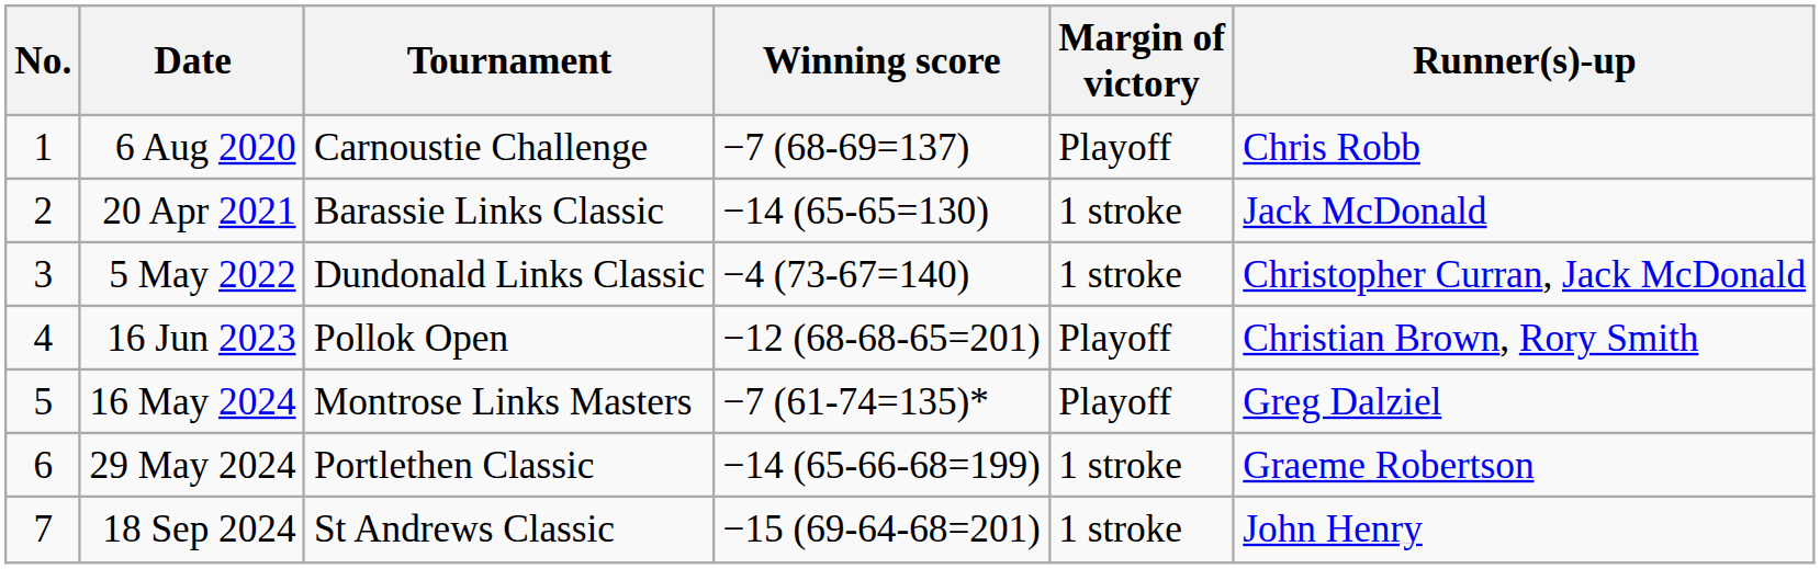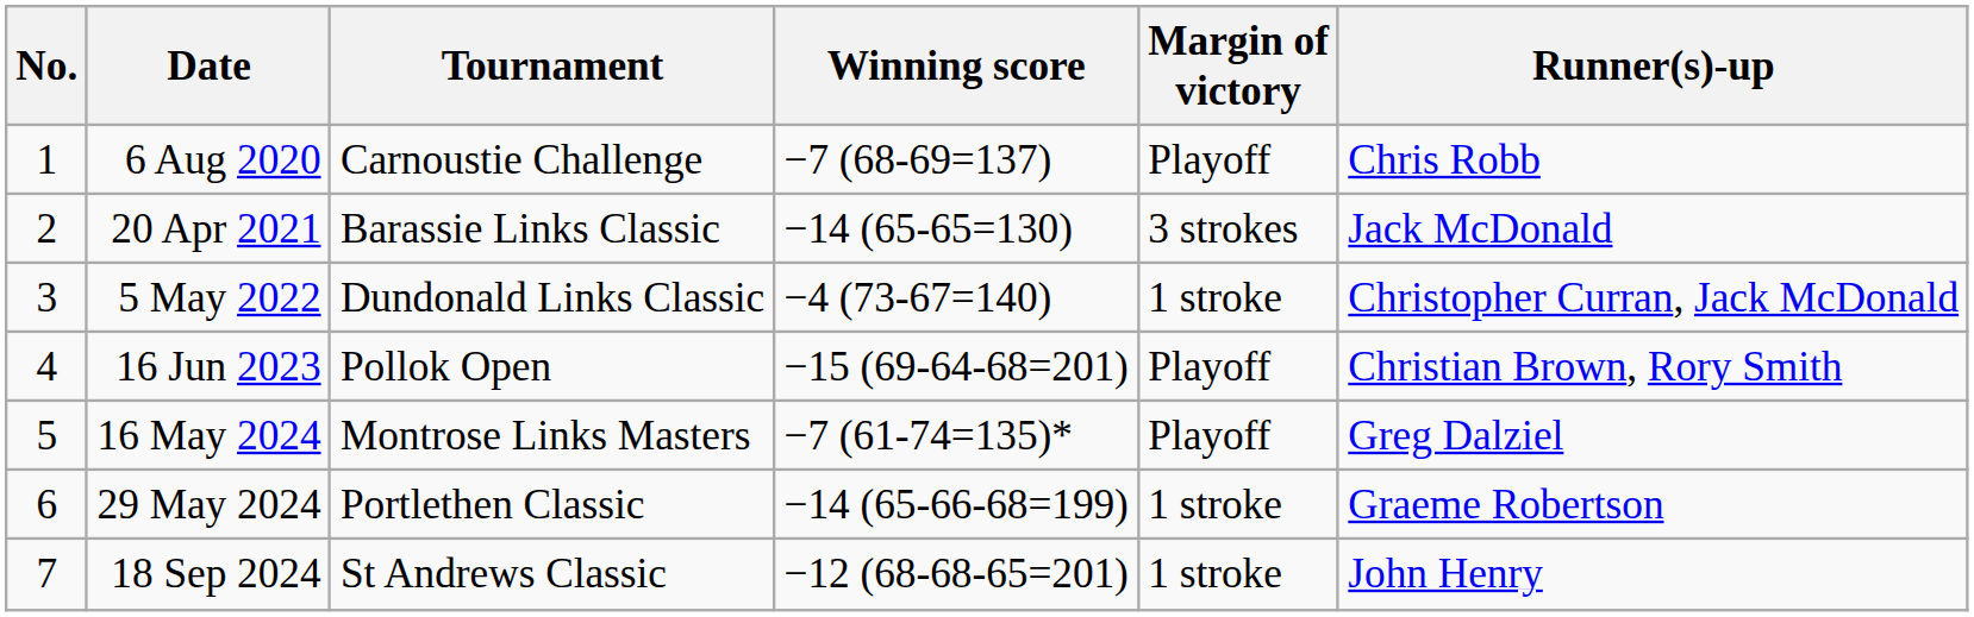 <table class="wikitable" style="font-size:95%;">
 <tr>
 <th>No.</th>
 <th>Date</th>
 <th>Tournament</th>
 <th>Winning score</th>
 <th>Margin of<br>victory</th>
 <th>Runner(s)-up</th>
 </tr>
 <tr>
 <td align=center>1</td>
 <td align=right>6 Aug <a href='#'>2020</a></td>
 <td>Carnoustie Challenge</td>
 <td>−7 (68-69=137)</td>
 <td>Playoff</td>
 <td> <a href='#'>Chris Robb</a></td>
 </tr>
 <tr>
 <td align=center>2</td>
 <td align=right>20 Apr <a href='#'>2021</a></td>
 <td>Barassie Links Classic</td>
 <td>−14 (65-65=130)</td>
-<td>1 stroke</td>
+<td>3 strokes</td>
 <td> <a href='#'>Jack McDonald</a></td>
 </tr>
 <tr>
 <td align=center>3</td>
 <td align=right>5 May <a href='#'>2022</a></td>
 <td>Dundonald Links Classic</td>
 <td>−4 (73-67=140)</td>
 <td>1 stroke</td>
 <td> <a href='#'>Christopher Curran</a>,  <a href='#'>Jack McDonald</a></td>
 </tr>
 <tr>
 <td align=center>4</td>
 <td align=right>16 Jun <a href='#'>2023</a></td>
 <td>Pollok Open</td>
-<td>−12 (68-68-65=201)</td>
+<td>−15 (69-64-68=201)</td>
 <td>Playoff</td>
 <td> <a href='#'>Christian Brown</a>,  <a href='#'>Rory Smith</a></td>
 </tr>
 <tr>
 <td align=center>5</td>
 <td align=right>16 May <a href='#'>2024</a></td>
 <td>Montrose Links Masters</td>
 <td>−7 (61-74=135)*</td>
 <td>Playoff</td>
 <td> <a href='#'>Greg Dalziel</a></td>
 </tr>
 <tr>
 <td align=center>6</td>
 <td align=right>29 May 2024</td>
 <td>Portlethen Classic</td>
 <td>−14 (65-66-68=199)</td>
 <td>1 stroke</td>
 <td> <a href='#'>Graeme Robertson</a></td>
 </tr>
 <tr>
 <td align=center>7</td>
 <td align=right>18 Sep 2024</td>
 <td>St Andrews Classic</td>
-<td>−15 (69-64-68=201)</td>
+<td>−12 (68-68-65=201)</td>
 <td>1 stroke</td>
 <td> <a href='#'>John Henry</a></td>
 </tr>
 </table>
